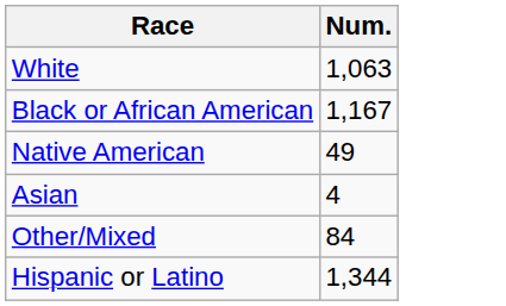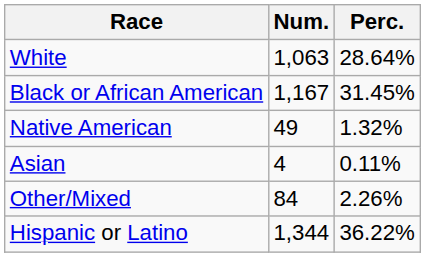 <table class="wikitable">
 <tr>
 <th>Race</th>
 <th>Num.</th>
+<th>Perc.</th>
 </tr>
 <tr>
 <td><a href='#'>White</a></td>
 <td>1,063</td>
+<td>28.64%</td>
 </tr>
 <tr>
 <td><a href='#'>Black or African American</a></td>
 <td>1,167</td>
+<td>31.45%</td>
 </tr>
 <tr>
 <td><a href='#'>Native American</a></td>
 <td>49</td>
+<td>1.32%</td>
 </tr>
 <tr>
 <td><a href='#'>Asian</a></td>
 <td>4</td>
+<td>0.11%</td>
 </tr>
 <tr>
 <td><a href='#'>Other/Mixed</a></td>
 <td>84</td>
+<td>2.26%</td>
 </tr>
 <tr>
 <td><a href='#'>Hispanic</a> or <a href='#'>Latino</a></td>
 <td>1,344</td>
+<td>36.22%</td>
 </tr>
 </table>
